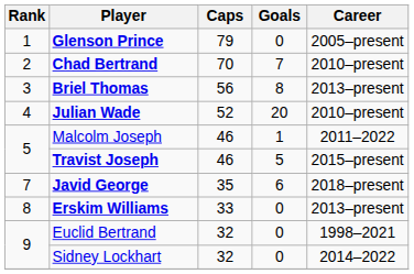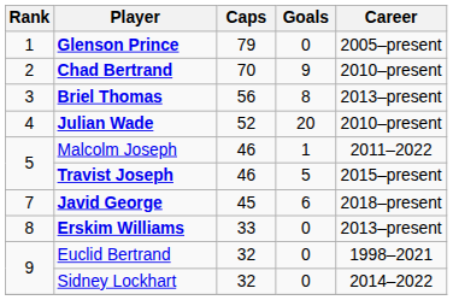 <table class="wikitable sortable" style="text-align:center;">
 <tr>
 <th width=30px>Rank</th>
 <th style="width:150px;">Player</th>
 <th width=50px>Caps</th>
 <th width=50px>Goals</th>
 <th style="width:100px;">Career</th>
 </tr>
 <tr>
 <td>1</td>
 <td style="text-align: left;"><strong><a href='#'>Glenson Prince</a></strong></td>
 <td>79</td>
 <td>0</td>
 <td>2005–present</td>
 </tr>
 <tr>
 <td>2</td>
 <td style="text-align: left;"><strong><a href='#'>Chad Bertrand</a></strong></td>
 <td>70</td>
-<td>7</td>
+<td>9</td>
 <td>2010–present</td>
 </tr>
 <tr>
 <td>3</td>
 <td style="text-align: left;"><strong><a href='#'>Briel Thomas</a></strong></td>
 <td>56</td>
 <td>8</td>
 <td>2013–present</td>
 </tr>
 <tr>
 <td>4</td>
 <td style="text-align: left;"><strong><a href='#'>Julian Wade</a></strong></td>
 <td>52</td>
 <td>20</td>
 <td>2010–present</td>
 </tr>
 <tr>
 <td rowspan=2>5</td>
 <td style="text-align: left;"><a href='#'>Malcolm Joseph</a></td>
 <td>46</td>
 <td>1</td>
 <td>2011–2022</td>
 </tr>
 <tr>
 <td style="text-align: left;"><strong><a href='#'>Travist Joseph</a></strong></td>
 <td>46</td>
 <td>5</td>
 <td>2015–present</td>
 </tr>
 <tr>
 <td>7</td>
 <td style="text-align: left;"><strong><a href='#'>Javid George</a></strong></td>
-<td>35</td>
+<td>45</td>
 <td>6</td>
 <td>2018–present</td>
 </tr>
 <tr>
 <td>8</td>
 <td style="text-align: left;"><strong><a href='#'>Erskim Williams</a></strong></td>
 <td>33</td>
 <td>0</td>
 <td>2013–present</td>
 </tr>
 <tr>
 <td rowspan=2>9</td>
 <td style="text-align: left;"><a href='#'>Euclid Bertrand</a></td>
 <td>32</td>
 <td>0</td>
 <td>1998–2021</td>
 </tr>
 <tr>
 <td style="text-align: left;"><a href='#'>Sidney Lockhart</a></td>
 <td>32</td>
 <td>0</td>
 <td>2014–2022</td>
 </tr>
 <tr>
 </tr>
 </table>
